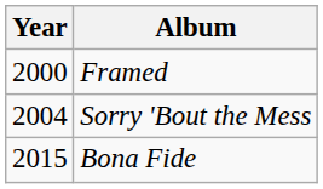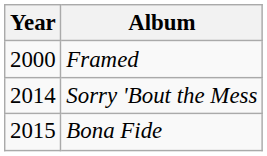 <table class="wikitable">
 <tr>
 <th>Year</th>
 <th>Album</th>
 </tr>
 <tr>
 <td>2000</td>
 <td><em>Framed</em></td>
 </tr>
 <tr>
-<td>2004</td>
+<td>2014</td>
 <td><em>Sorry 'Bout the Mess</em></td>
 </tr>
 <tr>
 <td>2015</td>
 <td><em>Bona Fide</em></td>
 </tr>
 </table>
